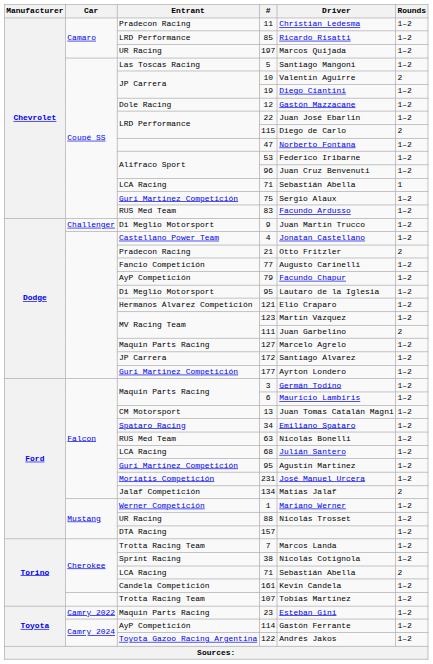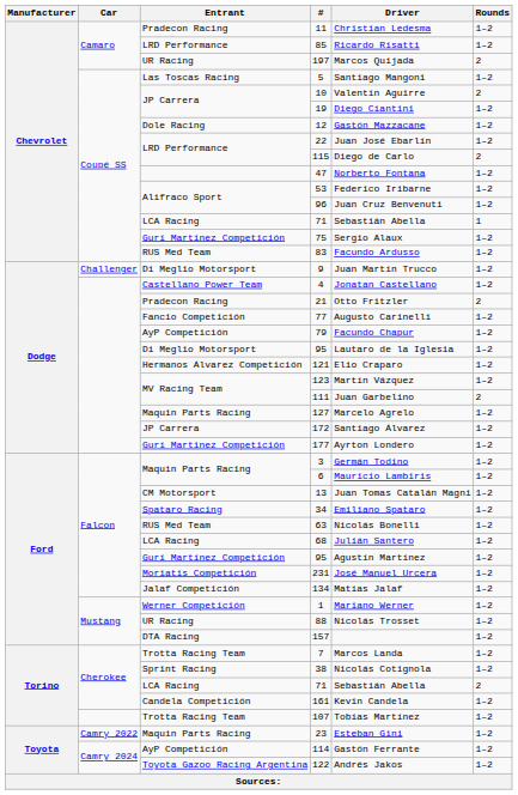 <table class="wikitable" style="font-size: 90%;">
 <tr>
 <th>Manufacturer</th>
 <th>Car</th>
 <th>Entrant</th>
 <th>#</th>
 <th>Driver</th>
 <th>Rounds</th>
 </tr>
 <tr>
 <th rowspan=15><a href='#'>Chevrolet</a></th>
 <td rowspan=3><a href='#'>Camaro</a></td>
 <td>Pradecon Racing</td>
 <td align=center>11</td>
 <td> <a href='#'>Christian Ledesma</a></td>
 <td>1–2</td>
 </tr>
 <tr>
 <td>LRD Performance</td>
 <td align=center>85</td>
 <td> <a href='#'>Ricardo Risatti</a></td>
 <td>1–2</td>
 </tr>
 <tr>
 <td>UR Racing</td>
 <td align=center>197</td>
 <td> Marcos Quijada</td>
-<td>1–2</td>
+<td>2</td>
 </tr>
 <tr>
 <td rowspan=12><a href='#'>Coupé SS</a></td>
 <td>Las Toscas Racing</td>
 <td align=center>5</td>
 <td> Santiago Mangoni</td>
 <td>1–2</td>
 </tr>
 <tr>
 <td rowspan=2>JP Carrera</td>
 <td align=center>10</td>
 <td> Valentín Aguirre</td>
 <td>2</td>
 </tr>
 <tr>
 <td align=center>19</td>
 <td> <a href='#'>Diego Ciantini</a></td>
 <td>1–2</td>
 </tr>
 <tr>
 <td>Dole Racing</td>
 <td align=center>12</td>
 <td> <a href='#'>Gastón Mazzacane</a></td>
 <td>1–2</td>
 </tr>
 <tr>
 <td rowspan=2>LRD Performance</td>
 <td align=center>22</td>
 <td> Juan José Ebarlín</td>
 <td>1–2</td>
 </tr>
 <tr>
 <td align=center>115</td>
 <td> Diego de Carlo</td>
 <td>2</td>
 </tr>
 <tr>
 <td></td>
 <td align=center>47</td>
 <td> <a href='#'>Norberto Fontana</a></td>
 <td>1–2</td>
 </tr>
 <tr>
 <td rowspan=2>Alifraco Sport</td>
 <td align=center>53</td>
 <td> Federico Iribarne</td>
 <td>1–2</td>
 </tr>
 <tr>
 <td align=center>96</td>
 <td> Juan Cruz Benvenuti</td>
 <td>1–2</td>
 </tr>
 <tr>
 <td>LCA Racing</td>
 <td align=center>71</td>
 <td> Sebastián Abella</td>
 <td>1</td>
 </tr>
 <tr>
 <td><a href='#'>Gurí Martinez Competición</a></td>
 <td align=center>75</td>
 <td> Sergio Alaux</td>
 <td>1–2</td>
 </tr>
 <tr>
 <td>RUS Med Team</td>
 <td align=center>83</td>
 <td> <a href='#'>Facundo Ardusso</a></td>
 <td>1–2</td>
 </tr>
 <tr>
 <th rowspan=12><a href='#'>Dodge</a></th>
 <td rowspan=1><a href='#'>Challenger</a></td>
 <td>Di Meglio Motorsport</td>
 <td align=center>9</td>
 <td> Juan Martín Trucco</td>
 <td>1–2</td>
 </tr>
 <tr>
 <td rowspan=11></td>
 <td><a href='#'>Castellano Power Team</a></td>
 <td align=center>4</td>
 <td> <a href='#'>Jonatan Castellano</a></td>
 <td>1–2</td>
 </tr>
 <tr>
 <td>Pradecon Racing</td>
 <td align=center>21</td>
 <td> Otto Fritzler</td>
 <td>2</td>
 </tr>
 <tr>
 <td>Fancio Competición</td>
 <td align=center>77</td>
 <td> Augusto Carinelli</td>
 <td>1–2</td>
 </tr>
 <tr>
 <td>AyP Competición</td>
 <td align=center>79</td>
 <td> <a href='#'>Facundo Chapur</a></td>
 <td>1–2</td>
 </tr>
 <tr>
 <td>Di Meglio Motorsport</td>
 <td align=center>95</td>
 <td> Lautaro de la Iglesia</td>
 <td>1–2</td>
 </tr>
 <tr>
 <td>Hermanos Álvarez Competición</td>
 <td align=center>121</td>
 <td> Elio Craparo</td>
 <td>1–2</td>
 </tr>
 <tr>
 <td rowspan=2>MV Racing Team</td>
 <td align=center>123</td>
 <td> Martín Vázquez</td>
 <td>1–2</td>
 </tr>
 <tr>
 <td align=center>111</td>
 <td> Juan Garbelino</td>
 <td>2</td>
 </tr>
 <tr>
 <td>Maquin Parts Racing</td>
 <td align=center>127</td>
 <td> Marcelo Agrelo</td>
 <td>1–2</td>
 </tr>
 <tr>
 <td>JP Carrera</td>
 <td align=center>172</td>
 <td> Santiago Álvarez</td>
 <td>1–2</td>
 </tr>
 <tr>
 <td><a href='#'>Gurí Martinez Competición</a></td>
 <td align=center>177</td>
 <td> Ayrton Londero</td>
 <td>1–2</td>
 </tr>
 <tr>
 <th rowspan=12><a href='#'>Ford</a></th>
 <td rowspan=9><a href='#'>Falcon</a></td>
 <td rowspan=2>Maquin Parts Racing</td>
 <td align=center>3</td>
 <td> <a href='#'>Germán Todino</a></td>
 <td>1–2</td>
 </tr>
 <tr>
 <td align=center>6</td>
 <td> <a href='#'>Mauricio Lambiris</a></td>
 <td>1–2</td>
 </tr>
 <tr>
 <td>CM Motorsport</td>
 <td align=center>13</td>
 <td> Juan Tomas Catalán Magni</td>
 <td>1–2</td>
 </tr>
 <tr>
 <td><a href='#'>Spataro Racing</a></td>
 <td align=center>34</td>
 <td> <a href='#'>Emiliano Spataro</a></td>
 <td>1–2</td>
 </tr>
 <tr>
 <td>RUS Med Team</td>
 <td align=center>63</td>
 <td> Nicolás Bonelli</td>
 <td>1–2</td>
 </tr>
 <tr>
 <td>LCA Racing</td>
 <td align=center>68</td>
 <td> <a href='#'>Julián Santero</a></td>
 <td>1–2</td>
 </tr>
 <tr>
 <td><a href='#'>Gurí Martínez Competición</a></td>
 <td align=center>95</td>
 <td> Agustín Martínez</td>
 <td>1–2</td>
 </tr>
 <tr>
 <td><a href='#'>Moriatis Competición</a></td>
 <td align=center>231</td>
 <td> <a href='#'>José Manuel Urcera</a></td>
 <td>1–2</td>
 </tr>
 <tr>
 <td>Jalaf Competición</td>
 <td align=center>134</td>
 <td> Matías Jalaf</td>
-<td>2</td>
+<td>1–2</td>
 </tr>
 <tr>
 <td rowspan=3><a href='#'>Mustang</a></td>
 <td><a href='#'>Werner Competición</a></td>
 <td align=center>1</td>
 <td> <a href='#'>Mariano Werner</a></td>
 <td>1–2</td>
 </tr>
 <tr>
 <td>UR Racing</td>
 <td align=center>88</td>
 <td> Nicolás Trosset</td>
 <td>1–2</td>
 </tr>
 <tr>
 <td>DTA Racing</td>
 <td align=center>157</td>
 <td></td>
 <td>1–2</td>
 </tr>
 <tr>
 <th rowspan=5><a href='#'>Torino</a></th>
 <td rowspan=4><a href='#'>Cherokee</a></td>
 <td>Trotta Racing Team</td>
 <td align=center>7</td>
 <td> Marcos Landa</td>
 <td>1–2</td>
 </tr>
 <tr>
 <td>Sprint Racing</td>
 <td align=center>38</td>
 <td> Nicolás Cotignola</td>
 <td>1–2</td>
 </tr>
 <tr>
 <td>LCA Racing</td>
 <td align=center>71</td>
 <td> Sebastián Abella</td>
 <td>2</td>
 </tr>
 <tr>
 <td>Candela Competición</td>
 <td align=center>161</td>
 <td> Kevin Candela</td>
 <td>1–2</td>
 </tr>
 <tr>
 <td rowspan=1></td>
 <td>Trotta Racing Team</td>
 <td align=center>107</td>
 <td> Tobías Martínez</td>
 <td>1–2</td>
 </tr>
 <tr>
 <th rowspan=3><a href='#'>Toyota</a></th>
 <td rowspan=1><a href='#'>Camry 2022</a></td>
 <td>Maquin Parts Racing</td>
 <td align=center>23</td>
 <td> <a href='#'>Esteban Gini</a></td>
 <td>1–2</td>
 </tr>
 <tr>
 <td rowspan=2><a href='#'>Camry 2024</a></td>
 <td>AyP Competición</td>
 <td align=center>114</td>
 <td> Gastón Ferrante</td>
 <td>1–2</td>
 </tr>
 <tr>
 <td><a href='#'>Toyota Gazoo Racing Argentina</a></td>
 <td align=center>122</td>
 <td> Andrés Jakos</td>
 <td>1–2</td>
 </tr>
 <tr>
 <th colspan="6">Sources:</th>
 </tr>
 </table>
